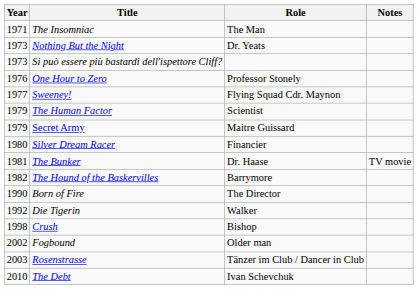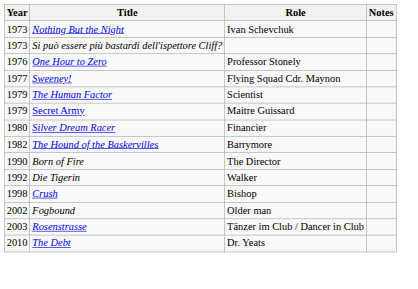 <table class="wikitable">
 <tr>
 <th>Year</th>
 <th>Title</th>
 <th>Role</th>
 <th>Notes</th>
 </tr>
 <tr>
-<td>1971</td>
-<td><em>The Insomniac</em></td>
-<td>The Man</td>
-<td></td>
-</tr>
-<tr>
 <td>1973</td>
 <td><em><a href='#'>Nothing But the Night</a></em></td>
-<td>Dr. Yeats</td>
+<td>Ivan Schevchuk</td>
 <td></td>
 </tr>
 <tr>
 <td>1973</td>
 <td><em>Si può essere più bastardi dell'ispettore Cliff?</em></td>
 <td></td>
 <td></td>
 </tr>
 <tr>
 <td>1976</td>
 <td><em><a href='#'>One Hour to Zero</a></em></td>
 <td>Professor Stonely</td>
 <td></td>
 </tr>
 <tr>
 <td>1977</td>
 <td><em><a href='#'>Sweeney!</a></em></td>
 <td>Flying Squad Cdr. Maynon</td>
 <td></td>
 </tr>
 <tr>
 <td>1979</td>
 <td><em><a href='#'>The Human Factor</a></em></td>
 <td>Scientist</td>
 <td></td>
 </tr>
 <tr>
 <td>1979</td>
 <td><a href='#'>Secret Army</a></td>
 <td>Maitre Guissard</td>
 <td></td>
 </tr>
 <tr>
 <td>1980</td>
 <td><em><a href='#'>Silver Dream Racer</a></em></td>
 <td>Financier</td>
 <td></td>
-</tr>
-<tr>
-<td>1981</td>
-<td><em><a href='#'>The Bunker</a></em></td>
-<td>Dr. Haase</td>
-<td>TV movie</td>
 </tr>
 <tr>
 <td>1982</td>
 <td><em><a href='#'>The Hound of the Baskervilles</a></em></td>
 <td>Barrymore</td>
 <td></td>
 </tr>
 <tr>
 <td>1990</td>
 <td><em>Born of Fire</em></td>
 <td>The Director</td>
 <td></td>
 </tr>
 <tr>
 <td>1992</td>
 <td><em>Die Tigerin</em></td>
 <td>Walker</td>
 <td></td>
 </tr>
 <tr>
 <td>1998</td>
 <td><em><a href='#'>Crush</a></em></td>
 <td>Bishop</td>
 <td></td>
 </tr>
 <tr>
 <td>2002</td>
 <td><em>Fogbound</em></td>
 <td>Older man</td>
 <td></td>
 </tr>
 <tr>
 <td>2003</td>
 <td><em><a href='#'>Rosenstrasse</a></em></td>
 <td>Tänzer im Club / Dancer in Club</td>
 <td></td>
 </tr>
 <tr>
 <td>2010</td>
 <td><em><a href='#'>The Debt</a></em></td>
-<td>Ivan Schevchuk</td>
+<td>Dr. Yeats</td>
 <td></td>
 </tr>
 </table>
